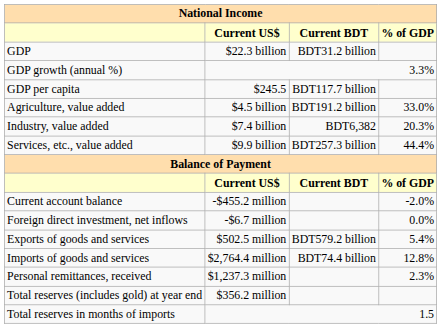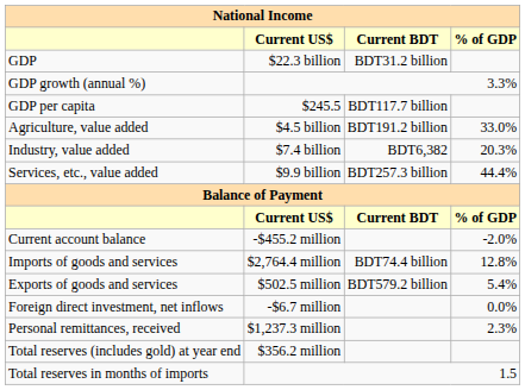 <table class="wikitable">
 <tr>
 <th colspan="4" style="background: #ffdead;">National Income</th>
 </tr>
 <tr>
 <th style="background: #ffffcd;"></th>
 <th style="background: #ffffcd;">Current US$</th>
 <th style="background: #ffffcd;">Current BDT</th>
 <th style="background: #ffffcd;">% of GDP</th>
 </tr>
 <tr>
 <td>GDP</td>
 <td style="text-align: right;">$22.3 billion</td>
 <td style="text-align: right;">BDT31.2 billion</td>
 <td style="text-align: right;"></td>
 </tr>
 <tr>
 <td>GDP growth (annual %)</td>
 <td colspan="3"  style="text-align: right;">3.3%</td>
 </tr>
 <tr>
 <td>GDP per capita</td>
 <td style="text-align: right;">$245.5</td>
 <td style="text-align: right;">BDT117.7 billion</td>
 <td style="text-align: right;"></td>
 </tr>
 <tr>
 <td>Agriculture, value added</td>
 <td style="text-align: right;">$4.5 billion</td>
 <td style="text-align: right;">BDT191.2 billion</td>
 <td style="text-align: right;">33.0%</td>
 </tr>
 <tr>
 <td>Industry, value added</td>
 <td style="text-align: right;">$7.4 billion</td>
 <td style="text-align: right;">BDT6,382</td>
 <td style="text-align: right;">20.3%</td>
 </tr>
 <tr>
 <td>Services, etc., value added</td>
 <td style="text-align: right;">$9.9 billion</td>
 <td style="text-align: right;">BDT257.3 billion</td>
 <td style="text-align: right;">44.4%</td>
 </tr>
 <tr>
 <th colspan="4" style="background: #ffdead;">Balance of Payment</th>
 </tr>
 <tr>
 <th style="background: #ffffcd;"></th>
 <th style="background: #ffffcd;">Current US$</th>
 <th style="background: #ffffcd;">Current BDT</th>
 <th style="background: #ffffcd;">% of GDP</th>
 </tr>
 <tr>
 <td>Current account balance</td>
 <td style="text-align: right;">-$455.2 million</td>
 <td style="text-align: right;"></td>
 <td style="text-align: right;">-2.0%</td>
 </tr>
 <tr>
-<td>Foreign direct investment, net inflows</td>
-<td style="text-align: right;">-$6.7 million</td>
-<td style="text-align: right;"></td>
-<td style="text-align: right;">0.0%</td>
+<td>Imports of goods and services</td>
+<td style="text-align: right;">$2,764.4 million</td>
+<td style="text-align: right;">BDT74.4 billion</td>
+<td style="text-align: right;">12.8%</td>
 </tr>
 <tr>
 <td>Exports of goods and services</td>
 <td style="text-align: right;">$502.5 million</td>
 <td style="text-align: right;">BDT579.2 billion</td>
 <td style="text-align: right;">5.4%</td>
 </tr>
 <tr>
-<td>Imports of goods and services</td>
-<td style="text-align: right;">$2,764.4 million</td>
-<td style="text-align: right;">BDT74.4 billion</td>
-<td style="text-align: right;">12.8%</td>
+<td>Foreign direct investment, net inflows</td>
+<td style="text-align: right;">-$6.7 million</td>
+<td style="text-align: right;"></td>
+<td style="text-align: right;">0.0%</td>
 </tr>
 <tr>
 <td>Personal remittances, received</td>
 <td style="text-align: right;">$1,237.3 million</td>
 <td style="text-align: right;"></td>
 <td style="text-align: right;">2.3%</td>
 </tr>
 <tr>
 <td>Total reserves (includes gold) at year end</td>
 <td style="text-align: right;">$356.2 million</td>
 <td style="text-align: right;"></td>
 <td style="text-align: right;"></td>
 </tr>
 <tr>
 <td>Total reserves in months of imports</td>
 <td colspan="3"  style="text-align: right;">1.5</td>
 </tr>
 </table>
